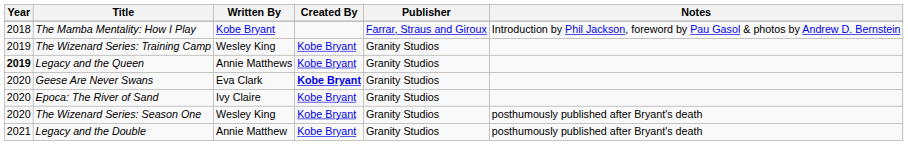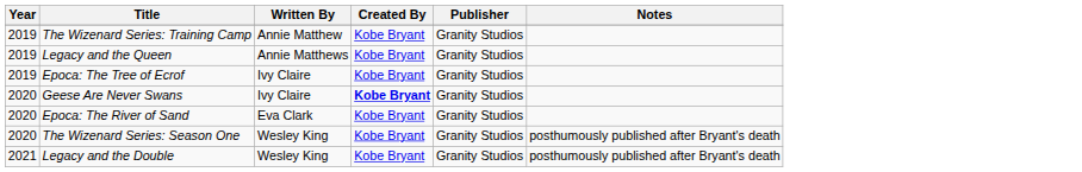 <table class="wikitable">
 <tr>
 <th>Year</th>
 <th>Title</th>
 <th>Written By</th>
 <th>Created By</th>
 <th>Publisher</th>
 <th>Notes</th>
 </tr>
 <tr>
 </tr>
 <tr>
-<td>2018</td>
-<td><em>The Mamba Mentality: How I Play</em></td>
-<td><a href='#'>Kobe Bryant</a></td>
-<td></td>
-<td><a href='#'>Farrar, Straus and Giroux</a></td>
-<td>Introduction by <a href='#'>Phil Jackson</a>, foreword by <a href='#'>Pau Gasol</a> & photos by <a href='#'>Andrew D. Bernstein</a></td>
-</tr>
-<tr>
 <td>2019</td>
 <td><em>The Wizenard Series: Training Camp</em></td>
-<td>Wesley King</td>
+<td>Annie Matthew</td>
 <td><a href='#'>Kobe Bryant</a></td>
 <td>Granity Studios</td>
 <td></td>
 </tr>
 <tr>
-<td><strong>2019</strong></td>
+<td>2019</td>
 <td><em>Legacy and the Queen</em></td>
 <td>Annie Matthews</td>
 <td><a href='#'>Kobe Bryant</a></td>
 <td>Granity Studios</td>
 <td></td>
 </tr>
 <tr>
+<td>2019</td>
+<td><em>Epoca: The Tree of Ecrof</em></td>
+<td>Ivy Claire</td>
+<td><a href='#'>Kobe Bryant</a></td>
+<td>Granity Studios</td>
+<td></td>
+</tr>
+<tr>
 <td>2020</td>
 <td><em>Geese Are Never Swans</em></td>
-<td>Eva Clark</td>
+<td>Ivy Claire</td>
 <td><strong><a href='#'>Kobe Bryant</a></strong></td>
 <td>Granity Studios</td>
 <td></td>
 </tr>
 <tr>
 <td>2020</td>
 <td><em>Epoca: The River of Sand</em></td>
-<td>Ivy Claire</td>
+<td>Eva Clark</td>
 <td><a href='#'>Kobe Bryant</a></td>
 <td>Granity Studios</td>
 <td></td>
 </tr>
 <tr>
 <td>2020</td>
 <td><em>The Wizenard Series: Season One</em></td>
 <td>Wesley King</td>
 <td><a href='#'>Kobe Bryant</a></td>
 <td>Granity Studios</td>
 <td>posthumously published after Bryant's death</td>
 </tr>
 <tr>
 <td>2021</td>
 <td><em>Legacy and the Double</em></td>
-<td>Annie Matthew</td>
+<td>Wesley King</td>
 <td><a href='#'>Kobe Bryant</a></td>
 <td>Granity Studios</td>
 <td>posthumously published after Bryant's death</td>
 </tr>
 </table>
